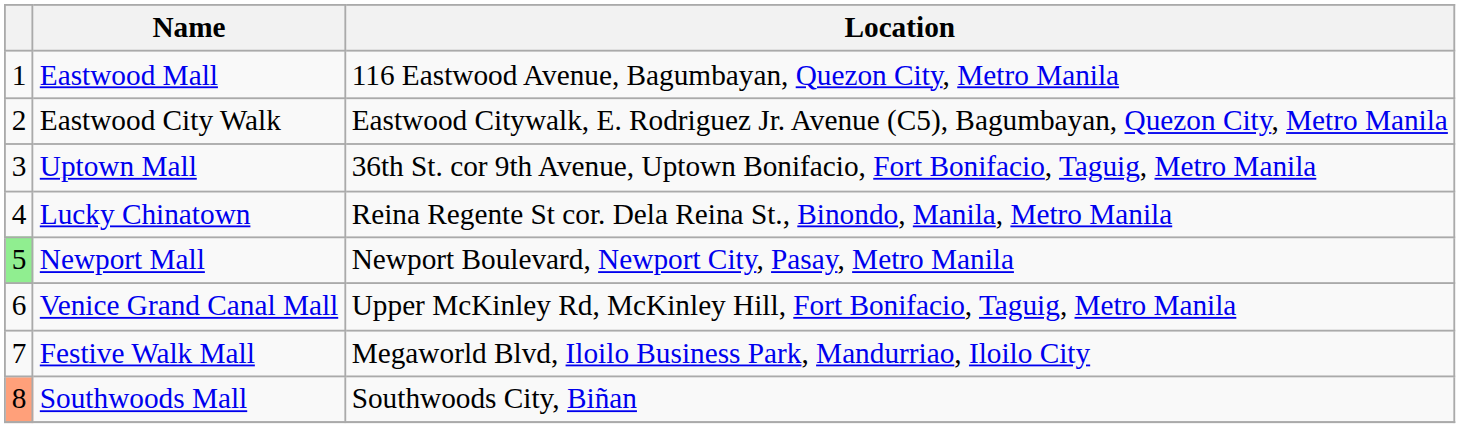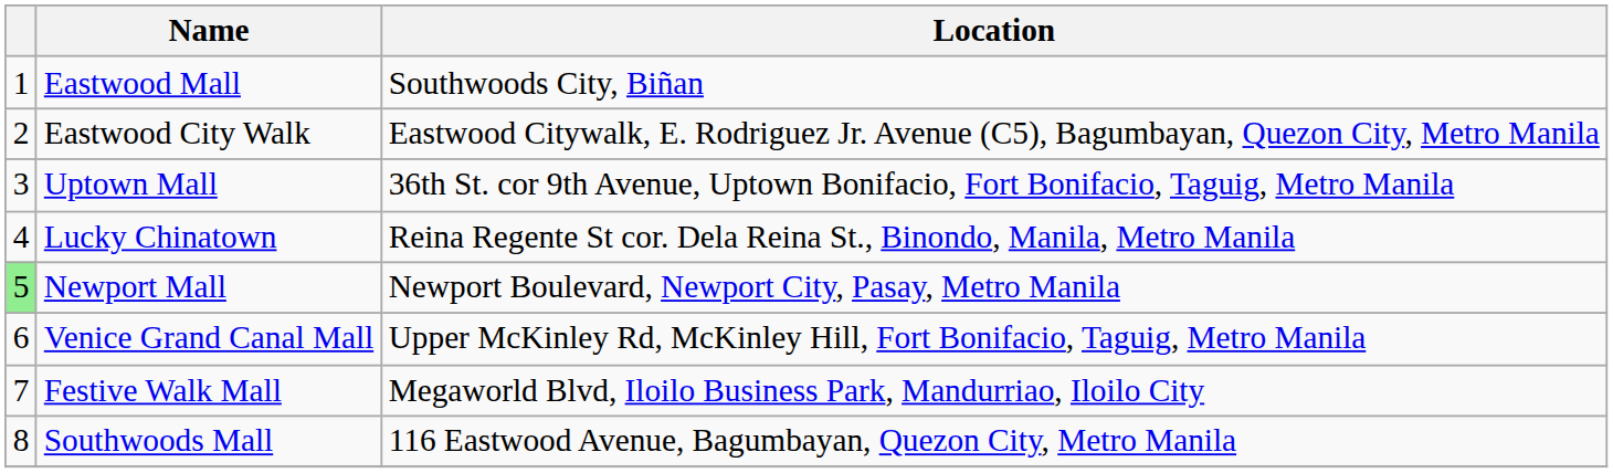 <table class="wikitable">
 <tr>
 <th></th>
 <th>Name</th>
 <th>Location</th>
 </tr>
 <tr>
 <td>1</td>
 <td><a href='#'>Eastwood Mall</a></td>
-<td>116 Eastwood Avenue, Bagumbayan, <a href='#'>Quezon City</a>, <a href='#'>Metro Manila</a></td>
+<td>Southwoods City, <a href='#'>Biñan</a></td>
 </tr>
 <tr>
 <td>2</td>
 <td>Eastwood City Walk</td>
 <td>Eastwood Citywalk, E. Rodriguez Jr. Avenue (C5), Bagumbayan, <a href='#'>Quezon City</a>, <a href='#'>Metro Manila</a></td>
 </tr>
 <tr>
 <td>3</td>
 <td><a href='#'>Uptown Mall</a></td>
 <td>36th St. cor 9th Avenue, Uptown Bonifacio, <a href='#'>Fort Bonifacio</a>, <a href='#'>Taguig</a>, <a href='#'>Metro Manila</a></td>
 </tr>
 <tr>
 <td>4</td>
 <td><a href='#'>Lucky Chinatown</a></td>
 <td>Reina Regente St cor. Dela Reina St., <a href='#'>Binondo</a>, <a href='#'>Manila</a>, <a href='#'>Metro Manila</a></td>
 </tr>
 <tr>
 <td style="background: lightgreen;">5</td>
 <td><a href='#'>Newport Mall</a></td>
 <td>Newport Boulevard, <a href='#'>Newport City</a>, <a href='#'>Pasay</a>, <a href='#'>Metro Manila</a></td>
 </tr>
 <tr>
 <td>6</td>
 <td><a href='#'>Venice Grand Canal Mall</a></td>
 <td>Upper McKinley Rd, McKinley Hill, <a href='#'>Fort Bonifacio</a>, <a href='#'>Taguig</a>, <a href='#'>Metro Manila</a></td>
 </tr>
 <tr>
 <td>7</td>
 <td><a href='#'>Festive Walk Mall</a></td>
 <td>Megaworld Blvd, <a href='#'>Iloilo Business Park</a>, <a href='#'>Mandurriao</a>, <a href='#'>Iloilo City</a></td>
 </tr>
 <tr>
-<td style="background: lightsalmon;">8</td>
+<td>8</td>
 <td><a href='#'>Southwoods Mall</a></td>
-<td>Southwoods City, <a href='#'>Biñan</a></td>
+<td>116 Eastwood Avenue, Bagumbayan, <a href='#'>Quezon City</a>, <a href='#'>Metro Manila</a></td>
 </tr>
 <tr>
 </tr>
 </table>
